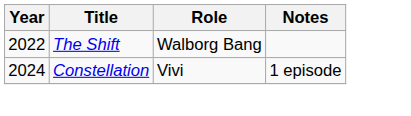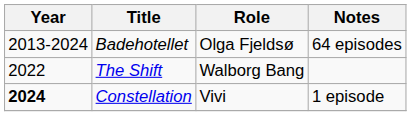 <table class="wikitable sortable">
 <tr>
 <th>Year</th>
 <th>Title</th>
 <th>Role</th>
 <th>Notes</th>
 </tr>
 <tr>
+<td>2013-2024</td>
+<td><em>Badehotellet</em></td>
+<td>Olga Fjeldsø</td>
+<td>64 episodes</td>
+</tr>
+<tr>
 <td>2022</td>
 <td><em><a href='#'>The Shift</a></em></td>
 <td>Walborg Bang</td>
 <td></td>
 </tr>
 <tr>
-<td>2024</td>
+<td><strong>2024</strong></td>
 <td><em><a href='#'>Constellation</a></em></td>
 <td>Vivi</td>
 <td>1 episode</td>
 </tr>
 <tr>
 </tr>
 </table>
